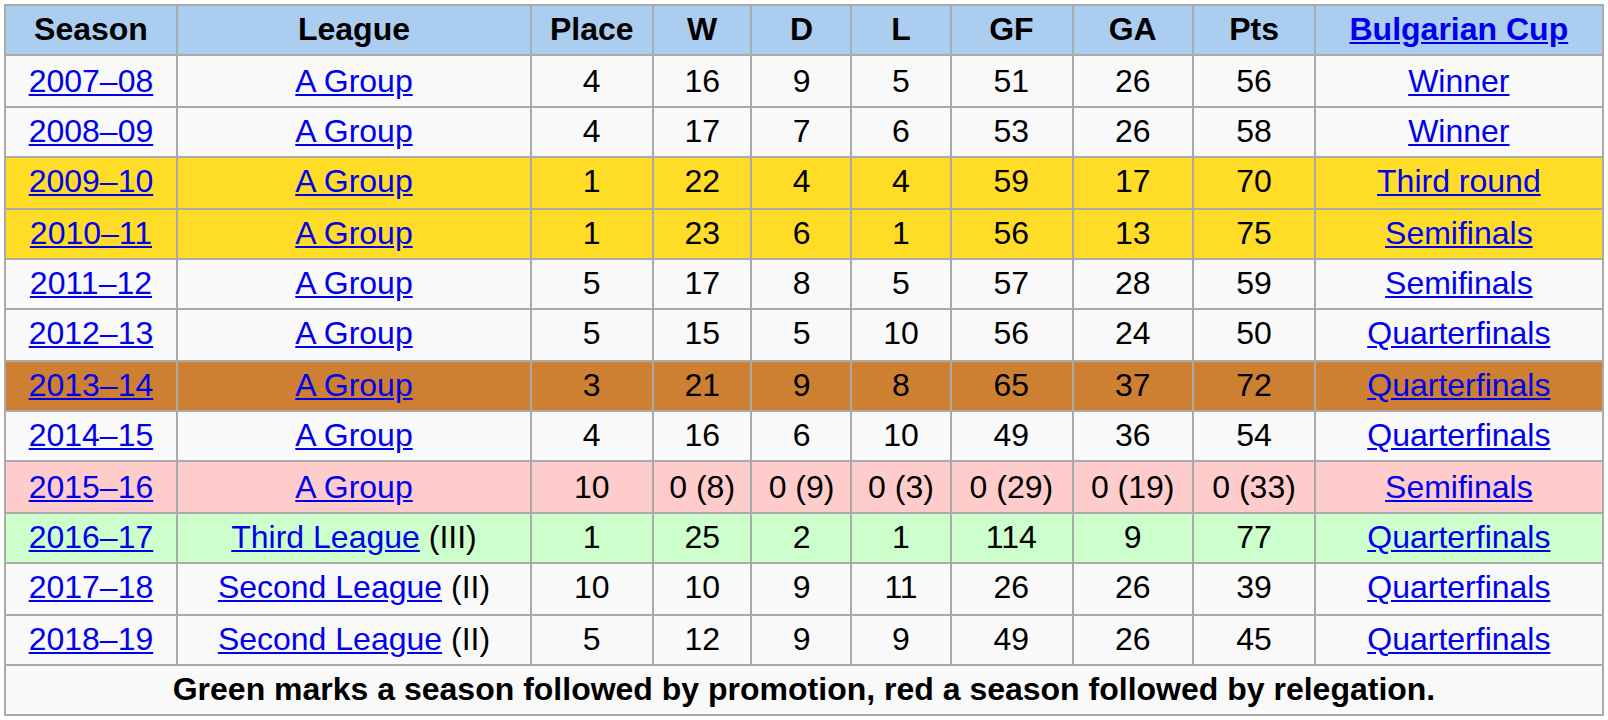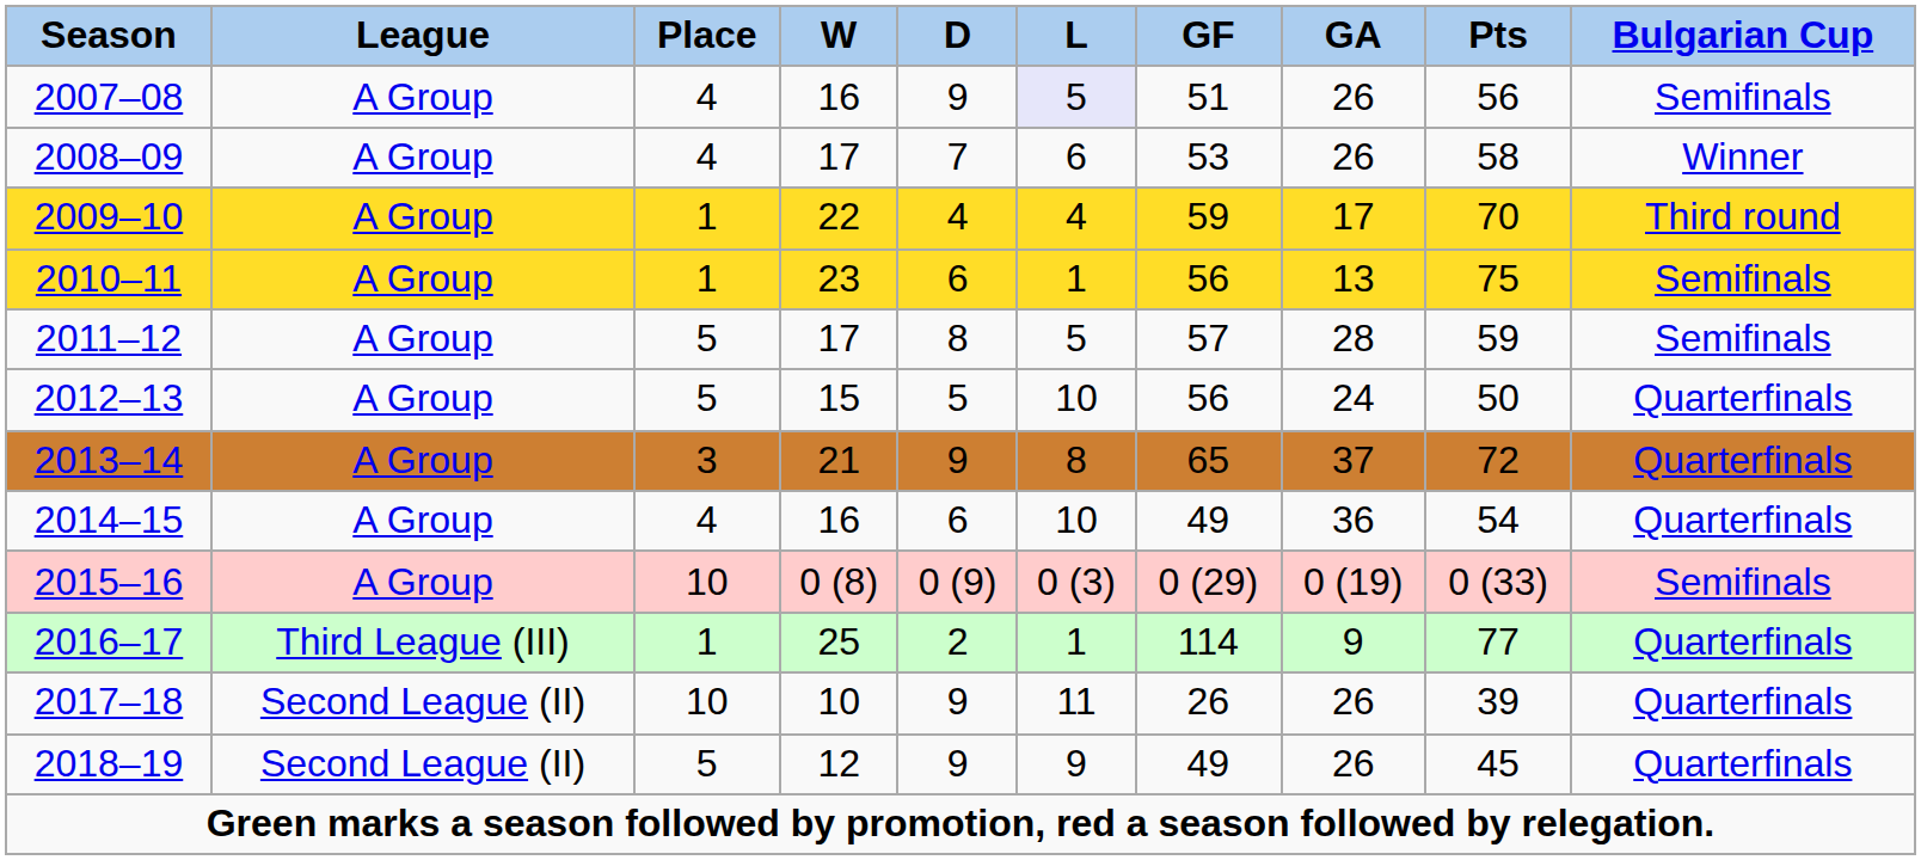 <table class="wikitable" width="800px">
 <tr>
 <th style="background:#ABCDEF;">Season</th>
 <th style="background:#ABCDEF;">League</th>
 <th style="background:#ABCDEF;">Place</th>
 <th style="background:#ABCDEF;">W</th>
 <th style="background:#ABCDEF;">D</th>
 <th style="background:#ABCDEF;">L</th>
 <th style="background:#ABCDEF;">GF</th>
 <th style="background:#ABCDEF;">GA</th>
 <th style="background:#ABCDEF;">Pts</th>
 <th style="background:#ABCDEF;"><a href='#'>Bulgarian Cup</a></th>
 </tr>
 <tr align="center">
 <td><a href='#'>2007–08</a></td>
 <td><a href='#'>A Group</a></td>
 <td>4</td>
 <td>16</td>
 <td>9</td>
-<td>5</td>
+<td style="background: lavender;">5</td>
 <td>51</td>
 <td>26</td>
 <td>56</td>
-<td><a href='#'>Winner</a></td>
+<td><a href='#'>Semifinals</a></td>
 </tr>
 <tr align="center">
 <td><a href='#'>2008–09</a></td>
 <td><a href='#'>A Group</a></td>
 <td>4</td>
 <td>17</td>
 <td>7</td>
 <td>6</td>
 <td>53</td>
 <td>26</td>
 <td>58</td>
 <td><a href='#'>Winner</a></td>
 </tr>
 <tr align="center" style="background:#ffdd27;">
 <td><a href='#'>2009–10</a></td>
 <td><a href='#'>A Group</a></td>
 <td>1</td>
 <td>22</td>
 <td>4</td>
 <td>4</td>
 <td>59</td>
 <td>17</td>
 <td>70</td>
 <td><a href='#'>Third round</a></td>
 </tr>
 <tr align="center" style="background:#ffdd27;">
 <td><a href='#'>2010–11</a></td>
 <td><a href='#'>A Group</a></td>
 <td>1</td>
 <td>23</td>
 <td>6</td>
 <td>1</td>
 <td>56</td>
 <td>13</td>
 <td>75</td>
 <td><a href='#'>Semifinals</a></td>
 </tr>
 <tr align="center">
 <td><a href='#'>2011–12</a></td>
 <td><a href='#'>A Group</a></td>
 <td>5</td>
 <td>17</td>
 <td>8</td>
 <td>5</td>
 <td>57</td>
 <td>28</td>
 <td>59</td>
 <td><a href='#'>Semifinals</a></td>
 </tr>
 <tr align="center">
 <td><a href='#'>2012–13</a></td>
 <td><a href='#'>A Group</a></td>
 <td>5</td>
 <td>15</td>
 <td>5</td>
 <td>10</td>
 <td>56</td>
 <td>24</td>
 <td>50</td>
 <td><a href='#'>Quarterfinals</a></td>
 </tr>
 <tr align="center" style="background:#cd7f32;">
 <td><a href='#'>2013–14</a></td>
 <td><a href='#'>A Group</a></td>
 <td>3</td>
 <td>21</td>
 <td>9</td>
 <td>8</td>
 <td>65</td>
 <td>37</td>
 <td>72</td>
 <td><a href='#'>Quarterfinals</a></td>
 </tr>
 <tr align="center">
 <td><a href='#'>2014–15</a></td>
 <td><a href='#'>A Group</a></td>
 <td>4</td>
 <td>16</td>
 <td>6</td>
 <td>10</td>
 <td>49</td>
 <td>36</td>
 <td>54</td>
 <td><a href='#'>Quarterfinals</a></td>
 </tr>
 <tr align="center" style="background:#ffcccc;">
 <td><a href='#'>2015–16</a></td>
 <td><a href='#'>A Group</a></td>
 <td>10</td>
 <td>0 (8)</td>
 <td>0 (9)</td>
 <td>0 (3)</td>
 <td>0 (29)</td>
 <td>0 (19)</td>
 <td>0 (33)</td>
 <td><a href='#'>Semifinals</a></td>
 </tr>
 <tr align="center" style="background:#ccffcc;">
 <td><a href='#'>2016–17</a></td>
 <td><a href='#'>Third League</a> (III)</td>
 <td>1</td>
 <td>25</td>
 <td>2</td>
 <td>1</td>
 <td>114</td>
 <td>9</td>
 <td>77</td>
 <td><a href='#'>Quarterfinals</a></td>
 </tr>
 <tr align="center">
 <td><a href='#'>2017–18</a></td>
 <td><a href='#'>Second League</a> (II)</td>
 <td>10</td>
 <td>10</td>
 <td>9</td>
 <td>11</td>
 <td>26</td>
 <td>26</td>
 <td>39</td>
 <td><a href='#'>Quarterfinals</a></td>
 </tr>
 <tr align="center">
 <td><a href='#'>2018–19</a></td>
 <td><a href='#'>Second League</a> (II)</td>
 <td>5</td>
 <td>12</td>
 <td>9</td>
 <td>9</td>
 <td>49</td>
 <td>26</td>
 <td>45</td>
 <td><a href='#'>Quarterfinals</a></td>
 </tr>
 <tr>
 <td colspan="12" align="center"><strong>Green marks a season followed by promotion, red a season followed by relegation.</strong></td>
 </tr>
 </table>
